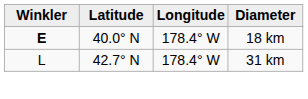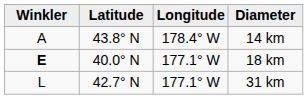 <table class="wikitable">
 <tr>
 <th width="25%" style="background:#eeeeee;">Winkler</th>
 <th width="25%" style="background:#eeeeee;">Latitude</th>
 <th width="25%" style="background:#eeeeee;">Longitude</th>
 <th width="25%" style="background:#eeeeee;">Diameter</th>
 </tr>
 <tr>
+<td align="center">A</td>
+<td align="center">43.8° N</td>
+<td align="center">178.4° W</td>
+<td align="center">14 km</td>
+</tr>
+<tr>
 <td align="center"><strong>E</strong></td>
 <td align="center">40.0° N</td>
-<td align="center">178.4° W</td>
+<td align="center">177.1° W</td>
 <td align="center">18 km</td>
 </tr>
 <tr>
 <td align="center">L</td>
 <td align="center">42.7° N</td>
-<td align="center">178.4° W</td>
+<td align="center">177.1° W</td>
 <td align="center">31 km</td>
 </tr>
 </table>
